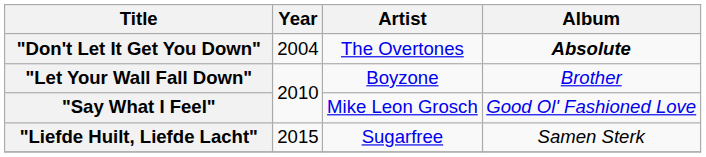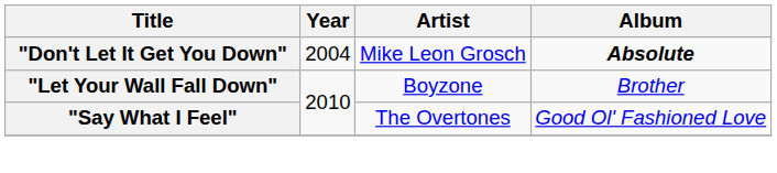 <table class="wikitable plainrowheaders" style="text-align:center;">
 <tr>
 <th scope="col" style="width:14em;">Title</th>
 <th scope="col">Year</th>
 <th scope="col">Artist</th>
 <th scope="col">Album</th>
 </tr>
 <tr>
 <th scope="row">"Don't Let It Get You Down"</th>
 <td>2004</td>
-<td><a href='#'>The Overtones</a></td>
+<td><a href='#'>Mike Leon Grosch</a></td>
 <td><strong><em>Absolute</em></strong></td>
 </tr>
 <tr>
 <th scope="row">"Let Your Wall Fall Down"</th>
 <td rowspan=2>2010</td>
 <td><a href='#'>Boyzone</a></td>
 <td><em><a href='#'>Brother</a></em></td>
 </tr>
 <tr>
 <th scope="row">"Say What I Feel"</th>
-<td><a href='#'>Mike Leon Grosch</a></td>
+<td><a href='#'>The Overtones</a></td>
 <td><em><a href='#'>Good Ol' Fashioned Love</a></em></td>
-</tr>
-<tr>
-<th scope="row">"Liefde Huilt, Liefde Lacht"</th>
-<td>2015</td>
-<td><a href='#'>Sugarfree</a></td>
-<td><em>Samen Sterk</em></td>
 </tr>
 <tr>
 </tr>
 </table>
